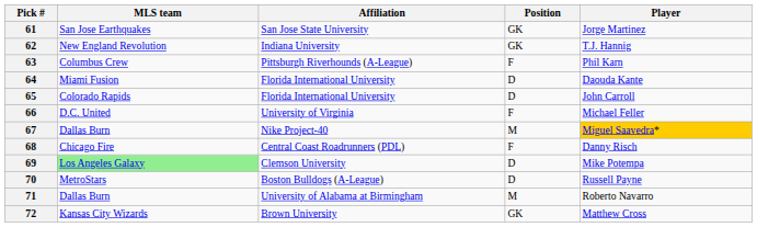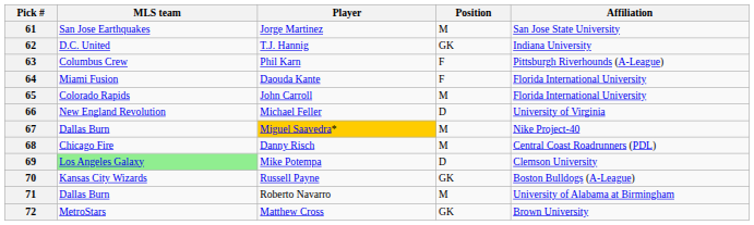 <table class="wikitable sortable" style="width:90%">
 <tr>
 <th width=7%>Pick #</th>
 <th width=27%>MLS team</th>
+<th width=24%>Player</th>
+<th width=10%>Position</th>
 <th width=33%>Affiliation</th>
-<th width=10%>Position</th>
-<th width=24%>Player</th>
 </tr>
 <tr>
 <th>61</th>
 <td><a href='#'>San Jose Earthquakes</a></td>
+<td><a href='#'>Jorge Martinez</a></td>
+<td>M</td>
 <td><a href='#'>San Jose State University</a></td>
-<td>GK</td>
-<td><a href='#'>Jorge Martinez</a></td>
 </tr>
 <tr>
 <th>62</th>
-<td><a href='#'>New England Revolution</a></td>
+<td><a href='#'>D.C. United</a></td>
+<td><a href='#'>T.J. Hannig</a></td>
+<td>GK</td>
 <td><a href='#'>Indiana University</a></td>
-<td>GK</td>
-<td><a href='#'>T.J. Hannig</a></td>
 </tr>
 <tr>
 <th>63</th>
 <td><a href='#'>Columbus Crew</a></td>
+<td><a href='#'>Phil Karn</a></td>
+<td>F</td>
 <td><a href='#'>Pittsburgh Riverhounds</a> (<a href='#'>A-League</a>)</td>
-<td>F</td>
-<td><a href='#'>Phil Karn</a></td>
 </tr>
 <tr>
 <th>64</th>
 <td><a href='#'>Miami Fusion</a></td>
+<td><a href='#'>Daouda Kante</a></td>
+<td>F</td>
 <td><a href='#'>Florida International University</a></td>
-<td>D</td>
-<td><a href='#'>Daouda Kante</a></td>
 </tr>
 <tr>
 <th>65</th>
 <td><a href='#'>Colorado Rapids</a></td>
+<td><a href='#'>John Carroll</a></td>
+<td>M</td>
 <td><a href='#'>Florida International University</a></td>
-<td>D</td>
-<td><a href='#'>John Carroll</a></td>
 </tr>
 <tr>
 <th>66</th>
-<td><a href='#'>D.C. United</a></td>
+<td><a href='#'>New England Revolution</a></td>
+<td><a href='#'>Michael Feller</a></td>
+<td>D</td>
 <td><a href='#'>University of Virginia</a></td>
-<td>F</td>
-<td><a href='#'>Michael Feller</a></td>
 </tr>
 <tr>
 <th>67</th>
 <td><a href='#'>Dallas Burn</a></td>
+<td style="background:#FFCC00"><a href='#'>Miguel Saavedra</a>*</td>
+<td>M</td>
 <td><a href='#'>Nike Project-40</a></td>
-<td>M</td>
-<td style="background:#FFCC00"><a href='#'>Miguel Saavedra</a>*</td>
 </tr>
 <tr>
 <th>68</th>
 <td><a href='#'>Chicago Fire</a></td>
+<td><a href='#'>Danny Risch</a></td>
+<td>M</td>
 <td><a href='#'>Central Coast Roadrunners</a> (<a href='#'>PDL</a>)</td>
-<td>F</td>
-<td><a href='#'>Danny Risch</a></td>
 </tr>
 <tr>
 <th>69</th>
 <td style="background: lightgreen;"><a href='#'>Los Angeles Galaxy</a></td>
+<td><a href='#'>Mike Potempa</a></td>
+<td>D</td>
 <td><a href='#'>Clemson University</a></td>
-<td>D</td>
-<td><a href='#'>Mike Potempa</a></td>
 </tr>
 <tr>
 <th>70</th>
-<td><a href='#'>MetroStars</a></td>
+<td><a href='#'>Kansas City Wizards</a></td>
+<td><a href='#'>Russell Payne</a></td>
+<td>GK</td>
 <td><a href='#'>Boston Bulldogs</a> (<a href='#'>A-League</a>)</td>
-<td>D</td>
-<td><a href='#'>Russell Payne</a></td>
 </tr>
 <tr>
 <th>71</th>
 <td><a href='#'>Dallas Burn</a></td>
+<td>Roberto Navarro</td>
+<td>M</td>
 <td><a href='#'>University of Alabama at Birmingham</a></td>
-<td>M</td>
-<td>Roberto Navarro</td>
 </tr>
 <tr>
 <th>72</th>
-<td><a href='#'>Kansas City Wizards</a></td>
+<td><a href='#'>MetroStars</a></td>
+<td><a href='#'>Matthew Cross</a></td>
+<td>GK</td>
 <td><a href='#'>Brown University</a></td>
-<td>GK</td>
-<td><a href='#'>Matthew Cross</a></td>
 </tr>
 </table>
